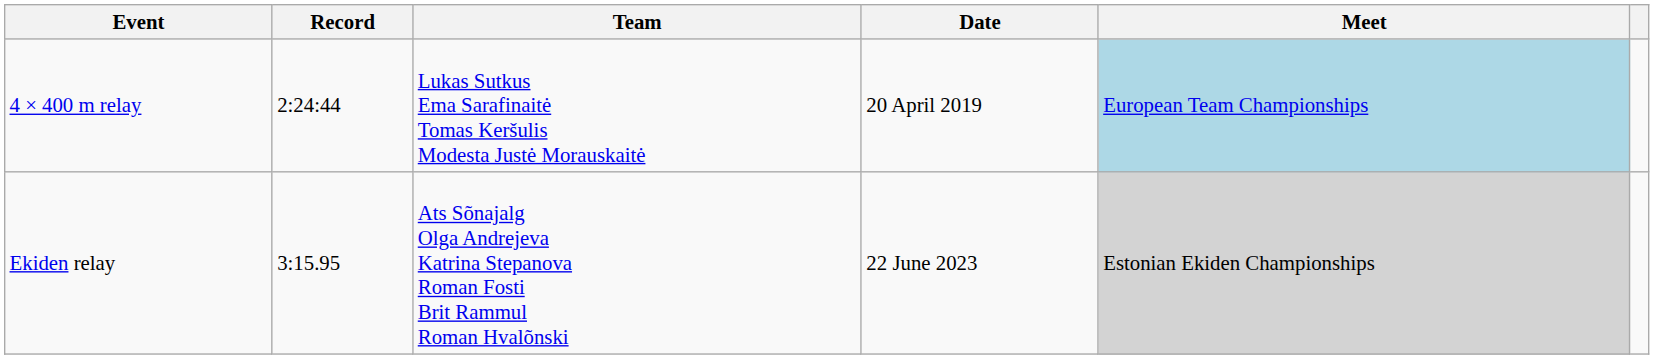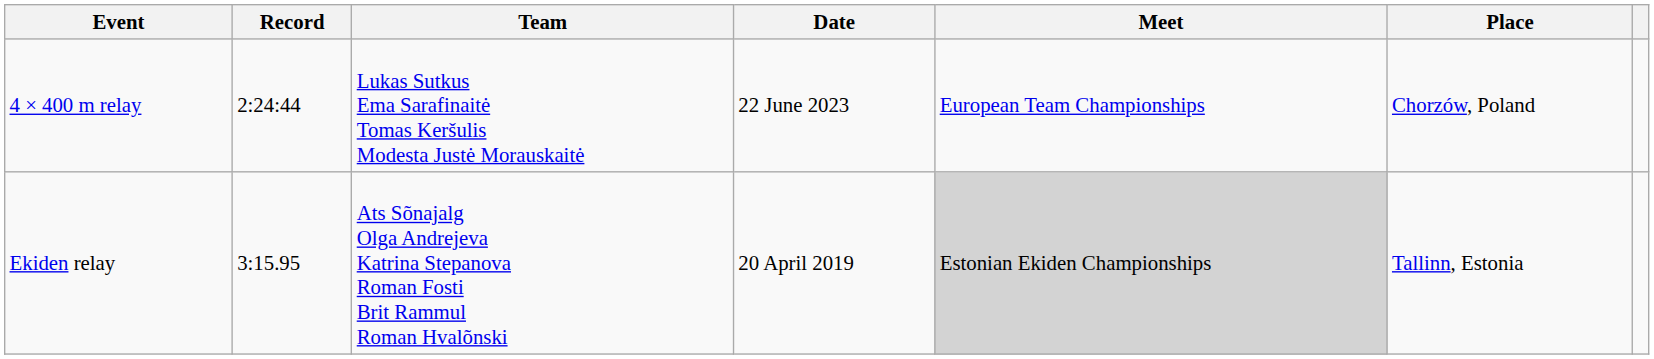 <table class="wikitable" style="font-size:95%; width: 95%;">
 <tr>
 <th>Event</th>
 <th>Record</th>
 <th>Team</th>
 <th>Date</th>
 <th>Meet</th>
+<th>Place</th>
 <th></th>
 </tr>
 <tr>
 <td><a href='#'>4 × 400 m relay</a></td>
 <td>2:24:44</td>
 <td><br><a href='#'>Lukas Sutkus</a><br><a href='#'>Ema Sarafinaitė</a><br><a href='#'>Tomas Keršulis</a><br><a href='#'>Modesta Justė Morauskaitė</a></td>
-<td>20 April 2019</td>
-<td style="background: lightblue;"><a href='#'>European Team Championships</a></td>
+<td>22 June 2023</td>
+<td><a href='#'>European Team Championships</a></td>
+<td><a href='#'>Chorzów</a>, Poland</td>
 <td></td>
 </tr>
 <tr>
 <td><a href='#'>Ekiden</a> relay</td>
 <td>3:15.95</td>
 <td><br><a href='#'>Ats Sõnajalg</a><br><a href='#'>Olga Andrejeva</a><br><a href='#'>Katrina Stepanova</a><br><a href='#'>Roman Fosti</a><br><a href='#'>Brit Rammul</a><br><a href='#'>Roman Hvalõnski</a></td>
-<td>22 June 2023</td>
+<td>20 April 2019</td>
 <td style="background: lightgrey;">Estonian Ekiden Championships</td>
+<td><a href='#'>Tallinn</a>, Estonia</td>
 <td></td>
 </tr>
 </table>
